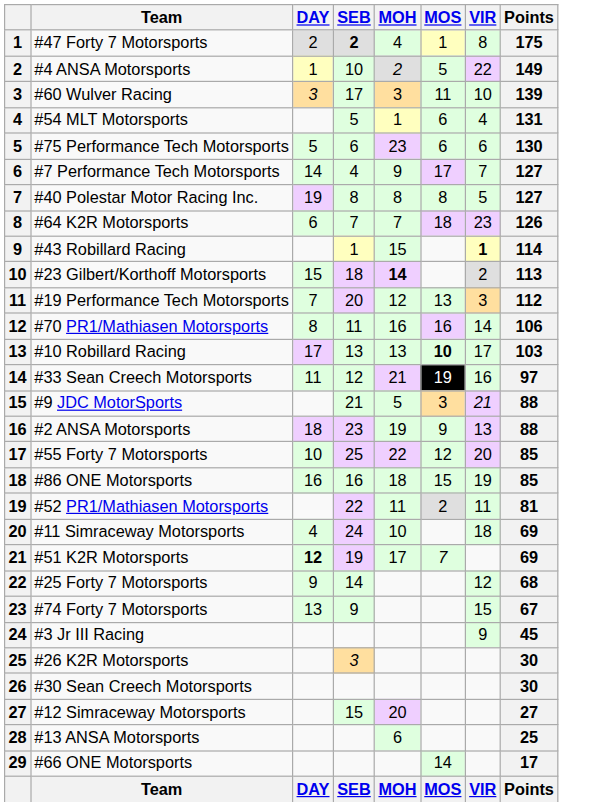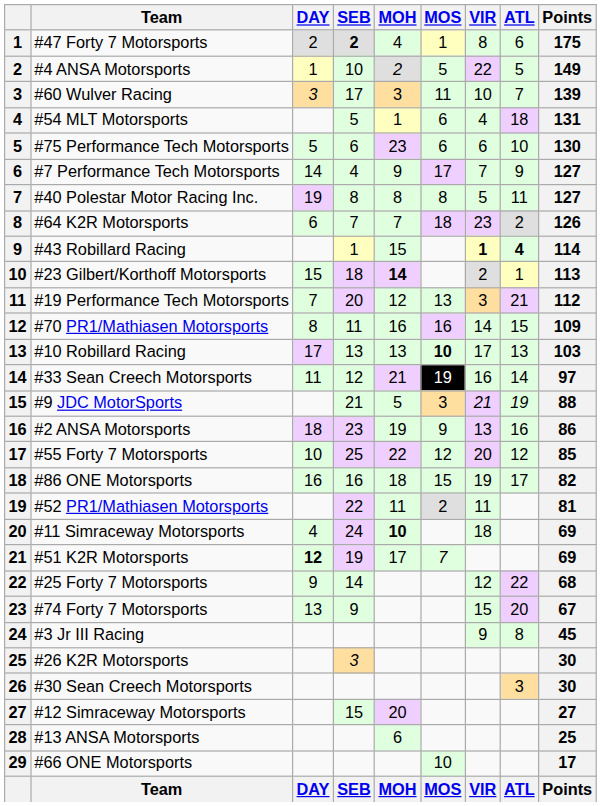 <table class="wikitable" style="font-size: 85%; text-align:center;">
 <tr>
 <th></th>
 <th>Team</th>
 <th><a href='#'>DAY</a><br></th>
 <th><a href='#'>SEB</a><br></th>
 <th><a href='#'>MOH</a><br></th>
 <th><a href='#'>MOS</a><br></th>
 <th><a href='#'>VIR</a><br></th>
+<th><a href='#'>ATL</a><br></th>
 <th>Points</th>
 </tr>
 <tr>
 <th>1</th>
 <td align=left>#47 Forty 7 Motorsports</td>
 <td style="background:#dfdfdf;">2</td>
 <td style="background:#dfdfdf;"><strong>2</strong></td>
 <td style="background:#dfffdf;">4</td>
 <td style="background:#ffffbf;">1</td>
 <td style="background:#dfffdf;">8</td>
+<td style="background:#dfffdf;">6</td>
 <th>175</th>
 </tr>
 <tr>
 <th>2</th>
 <td align=left>#4 ANSA Motorsports</td>
 <td style="background:#ffffbf;">1</td>
 <td style="background:#dfffdf;">10</td>
 <td style="background:#dfdfdf;"><em>2</em></td>
 <td style="background:#dfffdf;">5</td>
 <td style="background:#efcfff;">22</td>
+<td style="background:#dfffdf;">5</td>
 <th>149</th>
 </tr>
 <tr>
 <th>3</th>
 <td align=left>#60 Wulver Racing</td>
 <td style="background:#ffdf9f;"><em>3</em></td>
 <td style="background:#dfffdf;">17</td>
 <td style="background:#ffdf9f;">3</td>
 <td style="background:#dfffdf;">11</td>
 <td style="background:#dfffdf;">10</td>
+<td style="background:#dfffdf;">7</td>
 <th>139</th>
 </tr>
 <tr>
 <th>4</th>
 <td align=left>#54 MLT Motorsports</td>
 <td></td>
 <td style="background:#dfffdf;">5</td>
 <td style="background:#ffffbf;">1</td>
 <td style="background:#dfffdf;">6</td>
 <td style="background:#dfffdf;">4</td>
+<td style="background:#efcfff;">18</td>
 <th>131</th>
 </tr>
 <tr>
 <th>5</th>
 <td align=left>#75 Performance Tech Motorsports</td>
 <td style="background:#dfffdf;">5</td>
 <td style="background:#dfffdf;">6</td>
 <td style="background:#efcfff;">23</td>
 <td style="background:#dfffdf;">6</td>
 <td style="background:#dfffdf;">6</td>
+<td style="background:#dfffdf;">10</td>
 <th>130</th>
 </tr>
 <tr>
 <th>6</th>
 <td align=left>#7 Performance Tech Motorsports</td>
 <td style="background:#dfffdf;">14</td>
 <td style="background:#dfffdf;">4</td>
 <td style="background:#dfffdf;">9</td>
 <td style="background:#efcfff;">17</td>
 <td style="background:#dfffdf;">7</td>
+<td style="background:#dfffdf;">9</td>
 <th>127</th>
 </tr>
 <tr>
 <th>7</th>
 <td align=left>#40 Polestar Motor Racing Inc.</td>
 <td style="background:#efcfff;">19</td>
 <td style="background:#dfffdf;">8</td>
 <td style="background:#dfffdf;">8</td>
 <td style="background:#dfffdf;">8</td>
 <td style="background:#dfffdf;">5</td>
+<td style="background:#dfffdf;">11</td>
 <th>127</th>
 </tr>
 <tr>
 <th>8</th>
 <td align=left>#64 K2R Motorsports</td>
 <td style="background:#dfffdf;">6</td>
 <td style="background:#dfffdf;">7</td>
 <td style="background:#dfffdf;">7</td>
 <td style="background:#efcfff;">18</td>
 <td style="background:#efcfff;">23</td>
+<td style="background:#dfdfdf;">2</td>
 <th>126</th>
 </tr>
 <tr>
 <th>9</th>
 <td align=left>#43 Robillard Racing</td>
 <td></td>
 <td style="background:#ffffbf;">1</td>
 <td style="background:#dfffdf;">15</td>
 <td></td>
 <td style="background:#ffffbf;"><strong>1</strong></td>
+<td style="background:#dfffdf;"><strong>4</strong></td>
 <th>114</th>
 </tr>
 <tr>
 <th>10</th>
 <td align=left>#23 Gilbert/Korthoff Motorsports</td>
 <td style="background:#dfffdf;">15</td>
 <td style="background:#efcfff;">18</td>
 <td style="background:#efcfff;"><strong>14</strong></td>
 <td></td>
 <td style="background:#dfdfdf;">2</td>
+<td style="background:#ffffbf;">1</td>
 <th>113</th>
 </tr>
 <tr>
 <th>11</th>
 <td align=left>#19 Performance Tech Motorsports</td>
 <td style="background:#dfffdf;">7</td>
 <td style="background:#efcfff;">20</td>
 <td style="background:#dfffdf;">12</td>
 <td style="background:#dfffdf;">13</td>
 <td style="background:#ffdf9f;">3</td>
+<td style="background:#efcfff;">21</td>
 <th>112</th>
 </tr>
 <tr>
 <th>12</th>
 <td align=left>#70 <a href='#'>PR1/Mathiasen Motorsports</a></td>
 <td style="background:#dfffdf;">8</td>
 <td style="background:#dfffdf;">11</td>
 <td style="background:#dfffdf;">16</td>
 <td style="background:#efcfff;">16</td>
 <td style="background:#dfffdf;">14</td>
-<th>106</th>
+<td style="background:#dfffdf;">15</td>
+<th>109</th>
 </tr>
 <tr>
 <th>13</th>
 <td align=left>#10 Robillard Racing</td>
 <td style="background:#efcfff;">17</td>
 <td style="background:#dfffdf;">13</td>
 <td style="background:#dfffdf;">13</td>
 <td style="background:#dfffdf;"><strong>10</strong></td>
 <td style="background:#dfffdf;">17</td>
+<td style="background:#dfffdf;">13</td>
 <th>103</th>
 </tr>
 <tr>
 <th>14</th>
 <td align=left>#33 Sean Creech Motorsports</td>
 <td style="background:#dfffdf;">11</td>
 <td style="background:#dfffdf;">12</td>
 <td style="background:#efcfff;">21</td>
 <td style="background:#000000; color:#ffffff;">19</td>
 <td style="background:#dfffdf;">16</td>
+<td style="background:#dfffdf;">14</td>
 <th>97</th>
 </tr>
 <tr>
 <th>15</th>
 <td align=left>#9 <a href='#'>JDC MotorSports</a></td>
 <td></td>
 <td style="background:#dfffdf;">21</td>
 <td style="background:#dfffdf;">5</td>
 <td style="background:#ffdf9f;">3</td>
 <td style="background:#efcfff;"><em>21</em></td>
+<td style="background:#dfffdf;"><em>19</em></td>
 <th>88</th>
 </tr>
 <tr>
 <th>16</th>
 <td align=left>#2 ANSA Motorsports</td>
 <td style="background:#efcfff;">18</td>
 <td style="background:#efcfff;">23</td>
 <td style="background:#dfffdf;">19</td>
 <td style="background:#dfffdf;">9</td>
 <td style="background:#efcfff;">13</td>
-<th>88</th>
+<td style="background:#dfffdf;">16</td>
+<th>86</th>
 </tr>
 <tr>
 <th>17</th>
 <td align=left>#55 Forty 7 Motorsports</td>
 <td style="background:#dfffdf;">10</td>
 <td style="background:#efcfff;">25</td>
 <td style="background:#efcfff;">22</td>
 <td style="background:#dfffdf;">12</td>
 <td style="background:#efcfff;">20</td>
+<td style="background:#dfffdf;">12</td>
 <th>85</th>
 </tr>
 <tr>
 <th>18</th>
 <td align=left>#86 ONE Motorsports</td>
 <td style="background:#dfffdf;">16</td>
 <td style="background:#dfffdf;">16</td>
 <td style="background:#dfffdf;">18</td>
 <td style="background:#dfffdf;">15</td>
 <td style="background:#dfffdf;">19</td>
-<th>85</th>
+<td style="background:#dfffdf;">17</td>
+<th>82</th>
 </tr>
 <tr>
 <th>19</th>
 <td align=left>#52 <a href='#'>PR1/Mathiasen Motorsports</a></td>
 <td></td>
 <td style="background:#efcfff;">22</td>
 <td style="background:#dfffdf;">11</td>
 <td style="background:#dfdfdf;">2</td>
 <td style="background:#dfffdf;">11</td>
+<td></td>
 <th>81</th>
 </tr>
 <tr>
 <th>20</th>
 <td align=left>#11 Simraceway Motorsports</td>
 <td style="background:#dfffdf;">4</td>
 <td style="background:#efcfff;">24</td>
-<td style="background:#dfffdf;">10</td>
+<td style="background:#dfffdf;"><strong>10</strong></td>
 <td></td>
 <td style="background:#dfffdf;">18</td>
+<td></td>
 <th>69</th>
 </tr>
 <tr>
 <th>21</th>
 <td align=left>#51 K2R Motorsports</td>
 <td style="background:#dfffdf;"><strong>12</strong></td>
 <td style="background:#efcfff;">19</td>
 <td style="background:#dfffdf;">17</td>
 <td style="background:#dfffdf;"><em>7</em></td>
+<td></td>
 <td></td>
 <th>69</th>
 </tr>
 <tr>
 <th>22</th>
 <td align=left>#25 Forty 7 Motorsports</td>
 <td style="background:#dfffdf;">9</td>
 <td style="background:#dfffdf;">14</td>
 <td></td>
 <td></td>
 <td style="background:#dfffdf;">12</td>
+<td style="background:#efcfff;">22</td>
 <th>68</th>
 </tr>
 <tr>
 <th>23</th>
 <td align=left>#74 Forty 7 Motorsports</td>
 <td style="background:#dfffdf;">13</td>
 <td style="background:#dfffdf;">9</td>
 <td></td>
 <td></td>
 <td style="background:#dfffdf;">15</td>
+<td style="background:#efcfff;">20</td>
 <th>67</th>
 </tr>
 <tr>
 <th>24</th>
 <td align=left>#3 Jr III Racing</td>
 <td></td>
 <td></td>
 <td></td>
 <td></td>
 <td style="background:#dfffdf;">9</td>
+<td style="background:#dfffdf;">8</td>
 <th>45</th>
 </tr>
 <tr>
 <th>25</th>
 <td align=left>#26 K2R Motorsports</td>
 <td></td>
 <td style="background:#ffdf9f;"><em>3</em></td>
+<td></td>
 <td></td>
 <td></td>
 <td></td>
 <th>30</th>
 </tr>
 <tr>
 <th>26</th>
 <td align=left>#30 Sean Creech Motorsports</td>
 <td></td>
 <td></td>
 <td></td>
 <td></td>
 <td></td>
+<td style="background:#ffdf9f;">3</td>
 <th>30</th>
 </tr>
 <tr>
 <th>27</th>
 <td align=left>#12 Simraceway Motorsports</td>
 <td></td>
 <td style="background:#dfffdf;">15</td>
 <td style="background:#efcfff;">20</td>
+<td></td>
 <td></td>
 <td></td>
 <th>27</th>
 </tr>
 <tr>
 <th>28</th>
 <td align=left>#13 ANSA Motorsports</td>
 <td></td>
 <td></td>
 <td style="background:#dfffdf;">6</td>
 <td></td>
 <td></td>
+<td></td>
 <th>25</th>
 </tr>
 <tr>
 <th>29</th>
 <td align=left>#66 ONE Motorsports</td>
 <td></td>
 <td></td>
 <td></td>
-<td style="background:#dfffdf;">14</td>
+<td style="background:#dfffdf;">10</td>
+<td></td>
 <td></td>
 <th>17</th>
 </tr>
 <tr>
 <th></th>
 <th>Team</th>
 <th><a href='#'>DAY</a><br></th>
 <th><a href='#'>SEB</a><br></th>
 <th><a href='#'>MOH</a><br></th>
 <th><a href='#'>MOS</a><br></th>
 <th><a href='#'>VIR</a><br></th>
+<th><a href='#'>ATL</a><br></th>
 <th>Points</th>
 </tr>
 </table>
